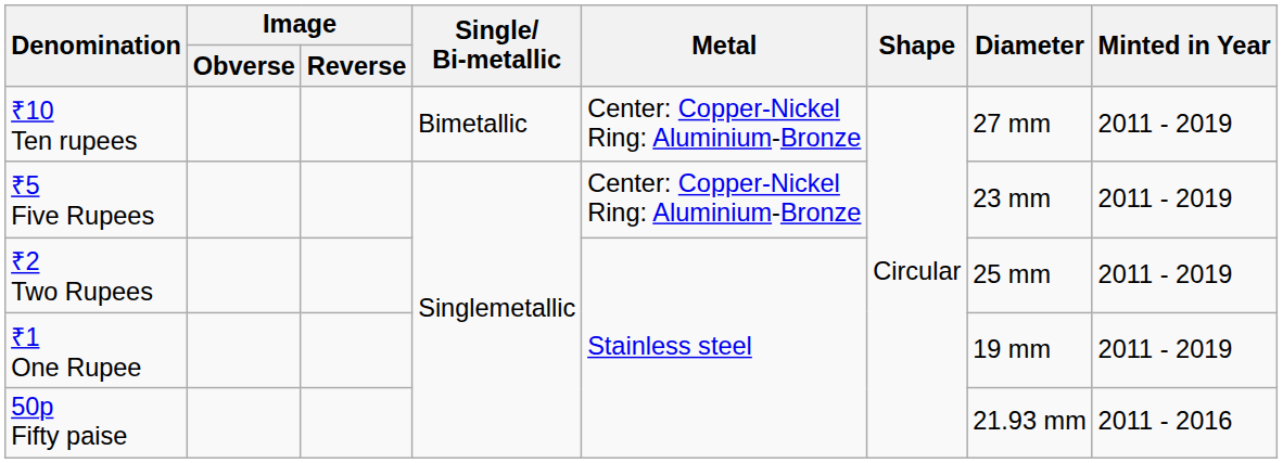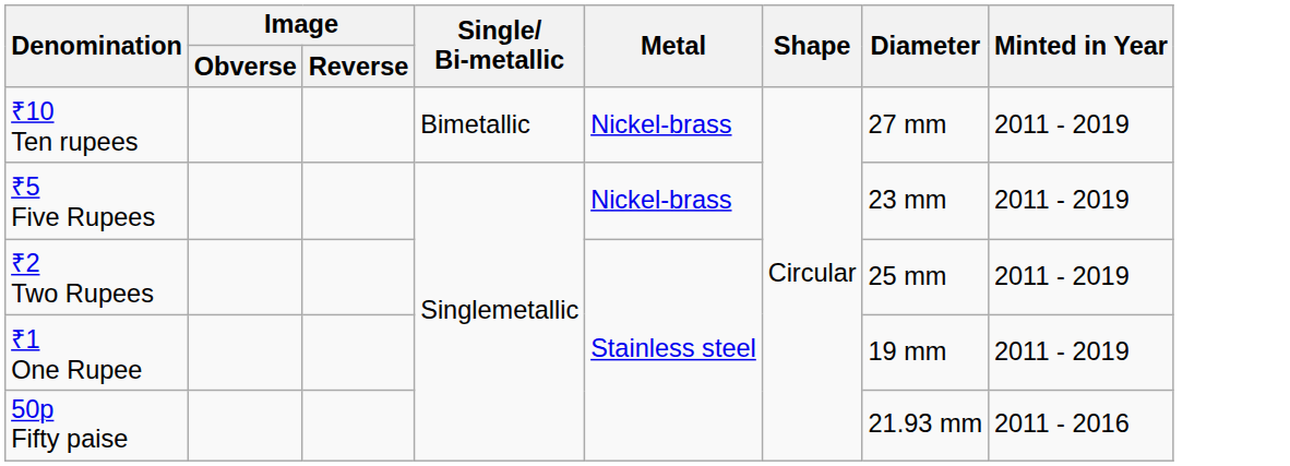 <table class="wikitable">
 <tr>
 <th rowspan="2">Denomination</th>
 <th colspan="2">Image</th>
 <th rowspan="2">Single/<br>Bi-metallic</th>
 <th rowspan="2">Metal</th>
 <th rowspan="2">Shape</th>
 <th rowspan="2">Diameter</th>
 <th rowspan="2">Minted in Year</th>
 </tr>
 <tr>
 <th>Obverse</th>
 <th>Reverse</th>
 </tr>
 <tr>
 <td><a href='#'>₹10</a><br>Ten rupees</td>
 <td></td>
 <td></td>
 <td>Bimetallic</td>
-<td>Center: <a href='#'>Copper-Nickel</a><br>Ring: <a href='#'>Aluminium</a>-<a href='#'>Bronze</a></td>
+<td><a href='#'>Nickel-brass</a></td>
 <td rowspan="5">Circular</td>
 <td>27 mm</td>
 <td>2011 - 2019</td>
 </tr>
 <tr>
 <td><a href='#'>₹5</a><br>Five Rupees</td>
 <td></td>
 <td></td>
 <td rowspan="4">Singlemetallic</td>
-<td>Center: <a href='#'>Copper-Nickel</a><br>Ring: <a href='#'>Aluminium</a>-<a href='#'>Bronze</a></td>
+<td><a href='#'>Nickel-brass</a></td>
 <td>23 mm</td>
 <td>2011 - 2019</td>
 </tr>
 <tr>
 <td><a href='#'>₹2</a><br>Two Rupees</td>
 <td></td>
 <td></td>
 <td rowspan="3" ><a href='#'>Stainless steel</a></td>
 <td>25 mm</td>
 <td>2011 - 2019</td>
 </tr>
 <tr>
 <td><a href='#'>₹1</a><br>One Rupee</td>
 <td></td>
 <td></td>
 <td>19 mm</td>
 <td>2011 - 2019</td>
 </tr>
 <tr>
 <td><a href='#'>50p</a><br>Fifty paise</td>
 <td></td>
 <td></td>
 <td>21.93 mm</td>
 <td>2011 - 2016</td>
 </tr>
 </table>
